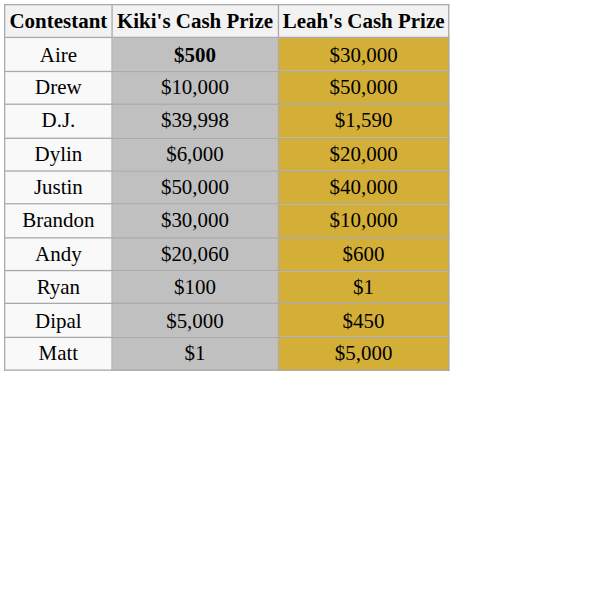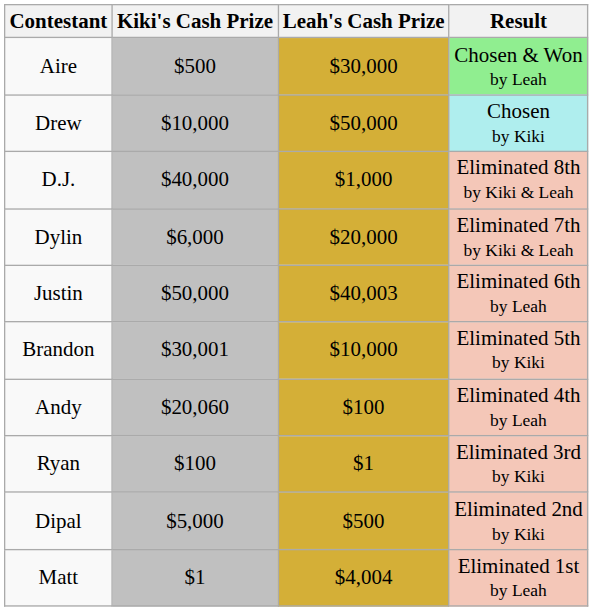 <table class="wikitable sortable" style="text-align: center; width: auto;">
 <tr>
 <th>Contestant</th>
 <th>Kiki's Cash Prize</th>
 <th>Leah's Cash Prize</th>
+<th class="unsortable">Result</th>
 </tr>
 <tr>
 <td>Aire</td>
-<td style="background:#C0C0C0;"><strong>$500</strong></td>
+<td style="background:#C0C0C0;">$500</td>
 <td style="background:#D4AF37;">$30,000</td>
+<td style="background:#90EE90;">Chosen & Won<br><small>by Leah</small></td>
 </tr>
 <tr>
 <td>Drew</td>
 <td style="background:#C0C0C0;">$10,000</td>
 <td style="background:#D4AF37;">$50,000</td>
+<td style="background:#AFEEEE;">Chosen <br><small>by Kiki</small></td>
 </tr>
 <tr>
 <td>D.J.</td>
-<td style="background:#C0C0C0;">$39,998</td>
-<td style="background:#D4AF37;">$1,590</td>
+<td style="background:#C0C0C0;">$40,000</td>
+<td style="background:#D4AF37;">$1,000</td>
+<td style="background:#f4c7b8;">Eliminated 8th <br><small>by Kiki & Leah</small></td>
 </tr>
 <tr>
 <td>Dylin</td>
 <td style="background:#C0C0C0;">$6,000</td>
 <td style="background:#D4AF37;">$20,000</td>
+<td style="background:#f4c7b8;">Eliminated 7th <br><small>by Kiki & Leah</small></td>
 </tr>
 <tr>
 <td>Justin</td>
 <td style="background:#C0C0C0;">$50,000</td>
-<td style="background:#D4AF37;">$40,000</td>
+<td style="background:#D4AF37;">$40,003</td>
+<td style="background:#f4c7b8;">Eliminated 6th <br><small>by Leah</small></td>
 </tr>
 <tr>
 <td>Brandon</td>
-<td style="background:#C0C0C0;">$30,000</td>
+<td style="background:#C0C0C0;">$30,001</td>
 <td style="background:#D4AF37;">$10,000</td>
+<td style="background:#f4c7b8;">Eliminated 5th <br><small>by Kiki</small></td>
 </tr>
 <tr>
 <td>Andy</td>
 <td style="background:#C0C0C0;">$20,060</td>
-<td style="background:#D4AF37;">$600</td>
+<td style="background:#D4AF37;">$100</td>
+<td style="background:#f4c7b8;">Eliminated 4th <br><small>by Leah</small></td>
 </tr>
 <tr>
 <td>Ryan</td>
 <td style="background:#C0C0C0;">$100</td>
 <td style="background:#D4AF37;">$1</td>
+<td style="background:#f4c7b8;">Eliminated 3rd <br><small>by Kiki</small></td>
 </tr>
 <tr>
 <td>Dipal</td>
 <td style="background:#C0C0C0;">$5,000</td>
-<td style="background:#D4AF37;">$450</td>
+<td style="background:#D4AF37;">$500</td>
+<td style="background:#f4c7b8;">Eliminated 2nd <br><small>by Kiki</small></td>
 </tr>
 <tr>
 <td>Matt</td>
 <td style="background:#C0C0C0;">$1</td>
-<td style="background:#D4AF37;">$5,000</td>
+<td style="background:#D4AF37;">$4,004</td>
+<td style="background:#f4c7b8;">Eliminated 1st <br><small>by Leah</small></td>
 </tr>
 </table>
